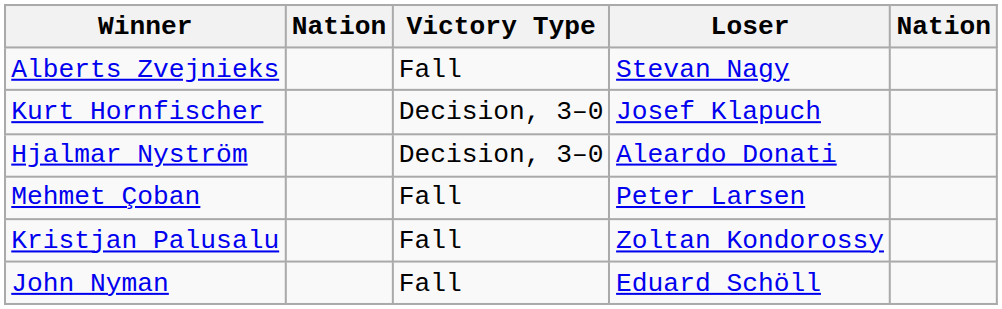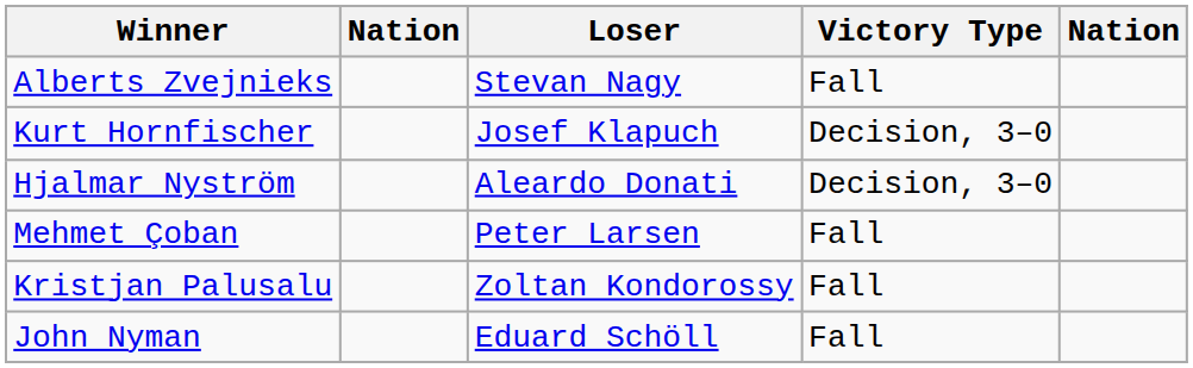 <table class="wikitable sortable" style="text-align:left;">
 <tr>
 <th>Winner</th>
 <th>Nation</th>
+<th>Loser</th>
 <th>Victory Type</th>
-<th>Loser</th>
 <th>Nation</th>
 </tr>
 <tr>
 <td><a href='#'>Alberts Zvejnieks</a></td>
 <td></td>
+<td><a href='#'>Stevan Nagy</a></td>
 <td>Fall</td>
-<td><a href='#'>Stevan Nagy</a></td>
 <td></td>
 </tr>
 <tr>
 <td><a href='#'>Kurt Hornfischer</a></td>
 <td></td>
+<td><a href='#'>Josef Klapuch</a></td>
 <td>Decision, 3–0</td>
-<td><a href='#'>Josef Klapuch</a></td>
 <td></td>
 </tr>
 <tr>
 <td><a href='#'>Hjalmar Nyström</a></td>
 <td></td>
+<td><a href='#'>Aleardo Donati</a></td>
 <td>Decision, 3–0</td>
-<td><a href='#'>Aleardo Donati</a></td>
 <td></td>
 </tr>
 <tr>
 <td><a href='#'>Mehmet Çoban</a></td>
 <td></td>
+<td><a href='#'>Peter Larsen</a></td>
 <td>Fall</td>
-<td><a href='#'>Peter Larsen</a></td>
 <td></td>
 </tr>
 <tr>
 <td><a href='#'>Kristjan Palusalu</a></td>
 <td></td>
+<td><a href='#'>Zoltan Kondorossy</a></td>
 <td>Fall</td>
-<td><a href='#'>Zoltan Kondorossy</a></td>
 <td></td>
 </tr>
 <tr>
 <td><a href='#'>John Nyman</a></td>
 <td></td>
+<td><a href='#'>Eduard Schöll</a></td>
 <td>Fall</td>
-<td><a href='#'>Eduard Schöll</a></td>
 <td></td>
 </tr>
 </table>
